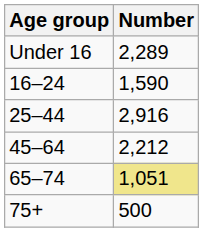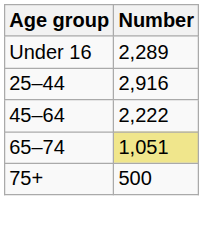 <table class="wikitable">
 <tr>
 <th>Age group</th>
 <th>Number</th>
 </tr>
 <tr>
 <td>Under 16</td>
 <td>2,289</td>
 </tr>
 <tr>
-<td>16–24</td>
-<td>1,590</td>
-</tr>
-<tr>
 <td>25–44</td>
 <td>2,916</td>
 </tr>
 <tr>
 <td>45–64</td>
-<td>2,212</td>
+<td>2,222</td>
 </tr>
 <tr>
 <td>65–74</td>
 <td style="background: khaki;">1,051</td>
 </tr>
 <tr>
 <td>75+</td>
 <td>500</td>
 </tr>
 </table>
